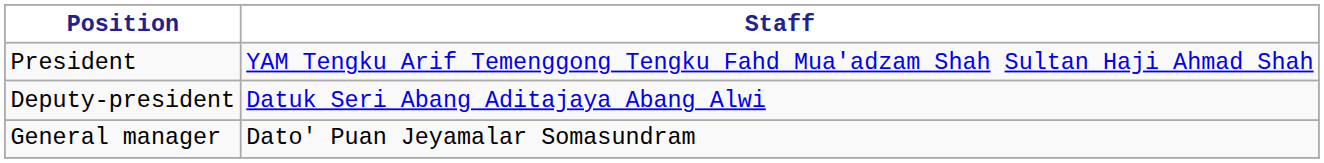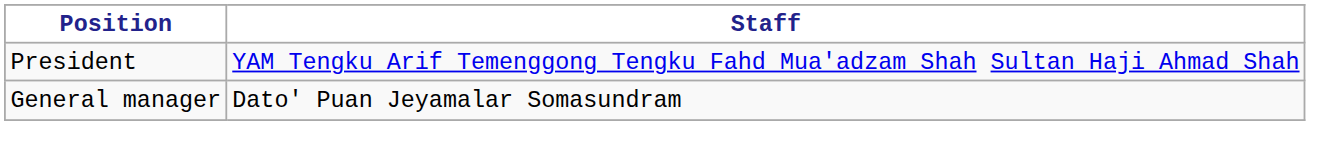 <table class=wikitable>
 <tr>
 <th style="color:#22228B; background:#FFFFFF;">Position</th>
 <th style="color:#22228B; background:#FFFFFF;">Staff</th>
 </tr>
 <tr>
 <td>President</td>
 <td><a href='#'>YAM Tengku Arif Temenggong Tengku Fahd Mua'adzam Shah</a> <a href='#'>Sultan Haji Ahmad Shah</a></td>
 </tr>
 <tr>
-<td>Deputy-president</td>
-<td><a href='#'>Datuk Seri Abang Aditajaya Abang Alwi</a></td>
-</tr>
-<tr>
 <td>General manager</td>
 <td>Dato' Puan Jeyamalar Somasundram</td>
 </tr>
 </table>
